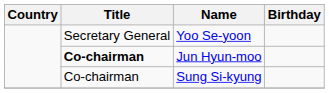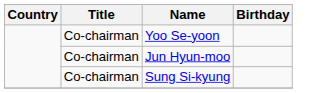 <table class="wikitable">
 <tr>
 <th>Country</th>
 <th>Title</th>
 <th>Name</th>
 <th>Birthday</th>
 </tr>
 <tr>
 <td rowspan="3"></td>
-<td>Secretary General</td>
+<td>Co-chairman</td>
 <td><a href='#'>Yoo Se-yoon</a></td>
 <td></td>
 </tr>
 <tr>
-<td><strong>Co-chairman</strong></td>
+<td>Co-chairman</td>
 <td><a href='#'>Jun Hyun-moo</a></td>
 <td></td>
 </tr>
 <tr>
 <td>Co-chairman</td>
 <td><a href='#'>Sung Si-kyung</a></td>
 <td></td>
 </tr>
 <tr>
 </tr>
 </table>
